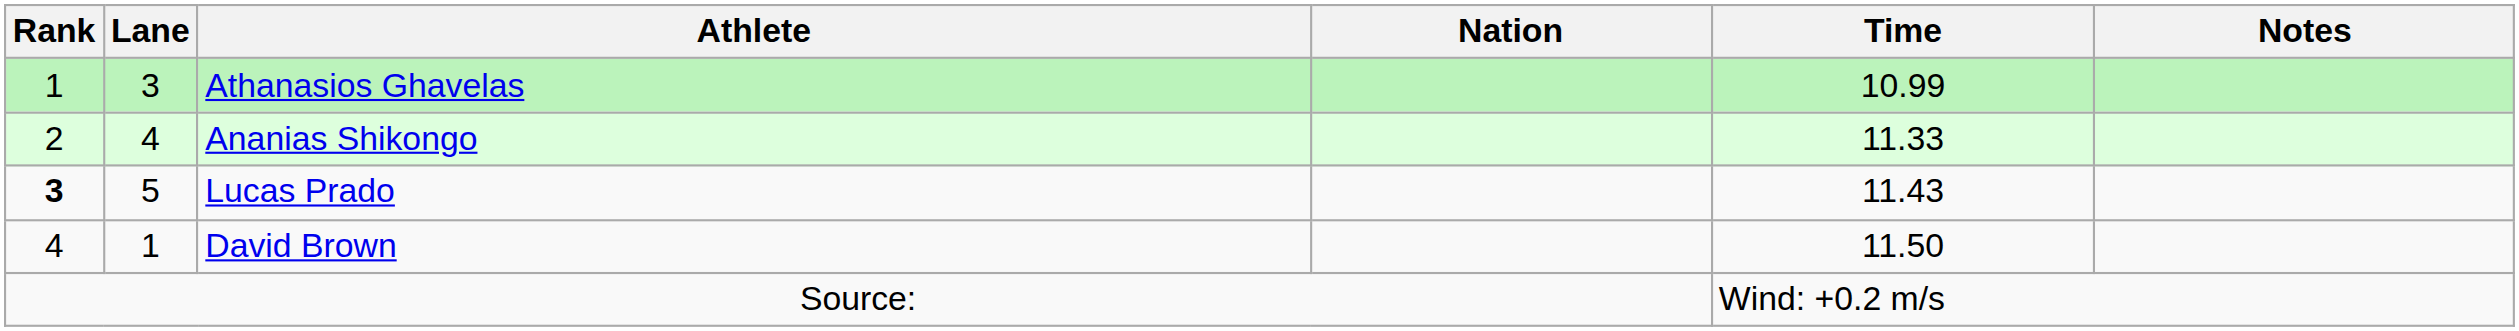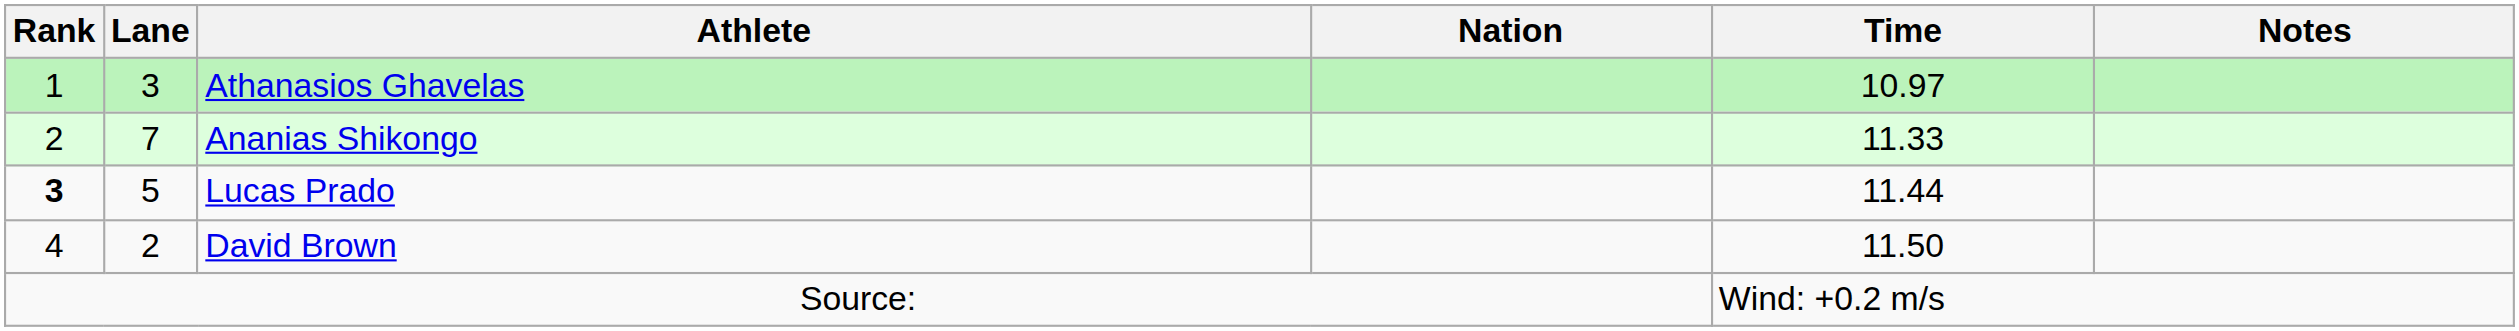 <table class="wikitable sortable" style="text-align:center;width: 60%;">
 <tr>
 <th scope="col" style="width: 10px;">Rank</th>
 <th scope="col" style="width: 10px;">Lane</th>
 <th scope="col">Athlete</th>
 <th scope="col">Nation</th>
 <th scope="col">Time</th>
 <th scope="col">Notes</th>
 </tr>
 <tr bgcolor=bbf3bb>
 <td>1</td>
 <td>3</td>
 <td align="left"><a href='#'>Athanasios Ghavelas</a></td>
 <td align="left"></td>
-<td>10.99</td>
+<td>10.97</td>
 <td></td>
 </tr>
 <tr bgcolor=ddffdd>
 <td>2</td>
-<td>4</td>
+<td>7</td>
 <td align="left"><a href='#'>Ananias Shikongo</a></td>
 <td align="left"></td>
 <td>11.33</td>
 <td></td>
 </tr>
 <tr>
 <td><strong>3</strong></td>
 <td>5</td>
 <td align="left"><a href='#'>Lucas Prado</a></td>
 <td align="left"></td>
-<td>11.43</td>
+<td>11.44</td>
 <td></td>
 </tr>
 <tr>
 <td>4</td>
-<td>1</td>
+<td>2</td>
 <td align="left"><a href='#'>David Brown</a></td>
 <td align="left"></td>
 <td>11.50</td>
 <td></td>
 </tr>
 <tr class="sortbottom">
 <td colspan="4">Source:</td>
 <td colspan="2" style="text-align:left;">Wind: +0.2 m/s</td>
 </tr>
 </table>
